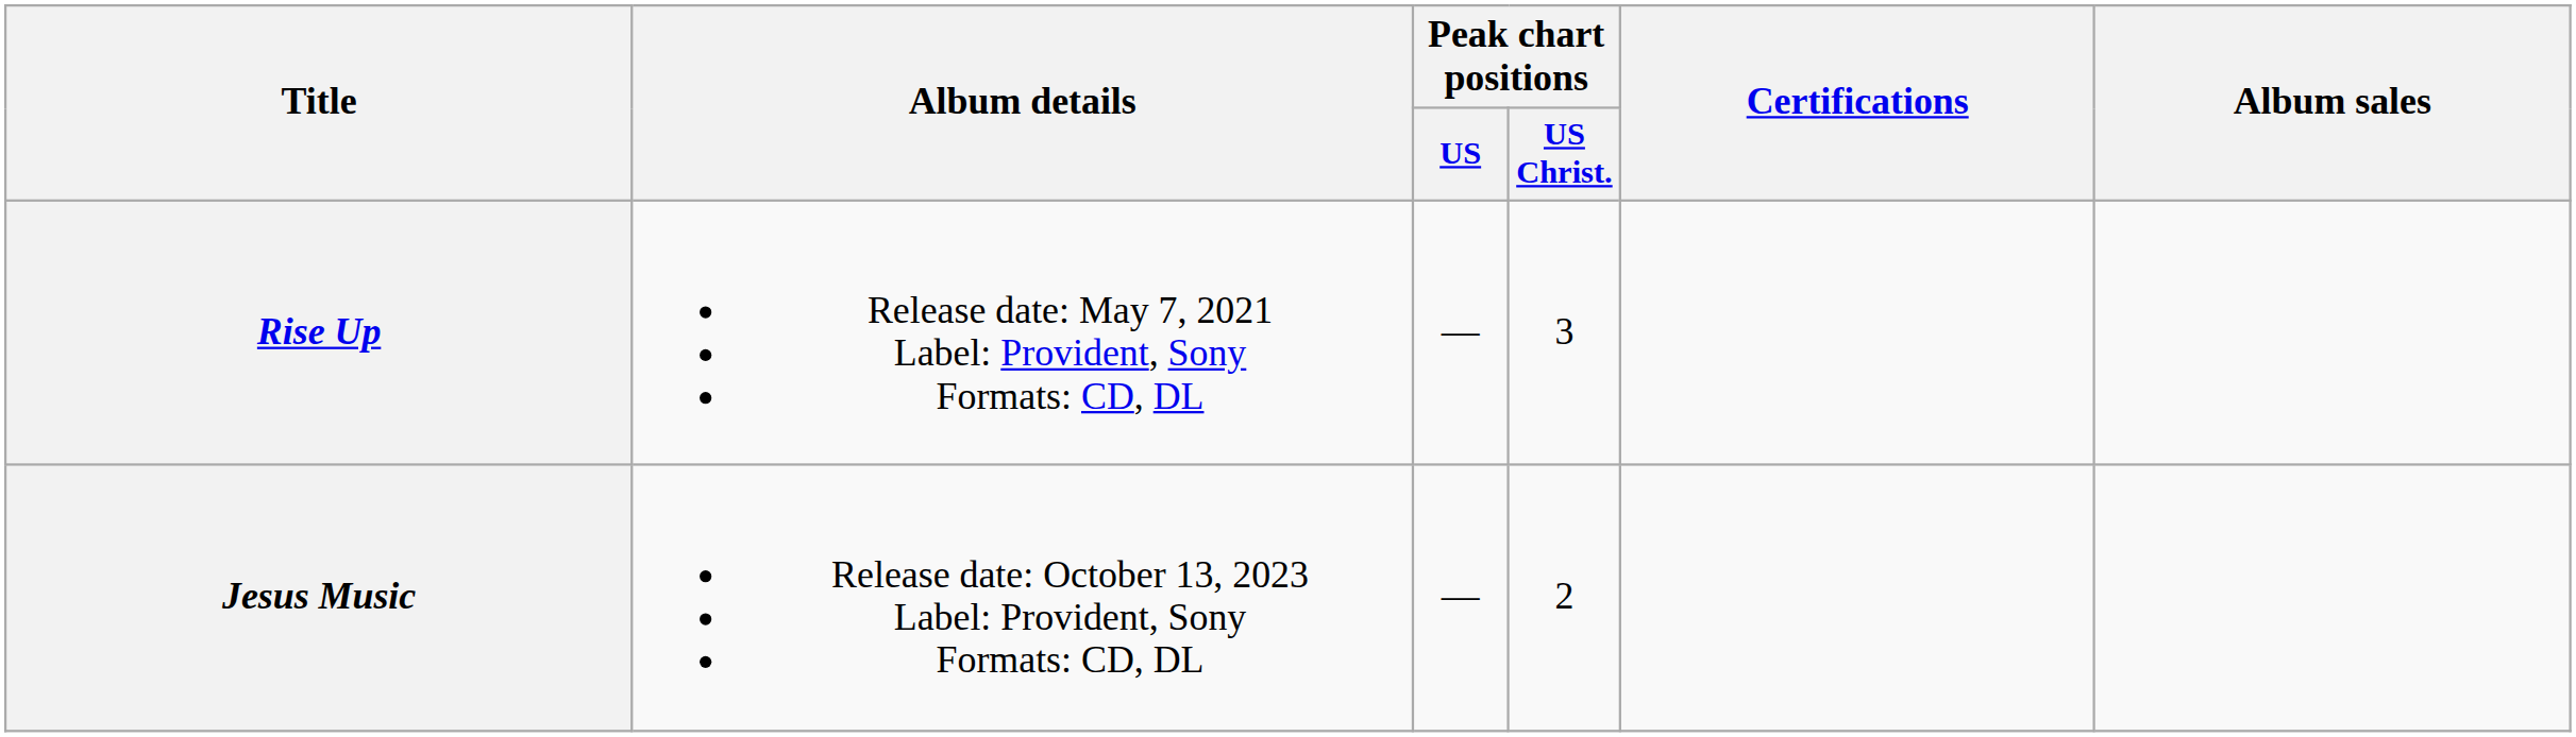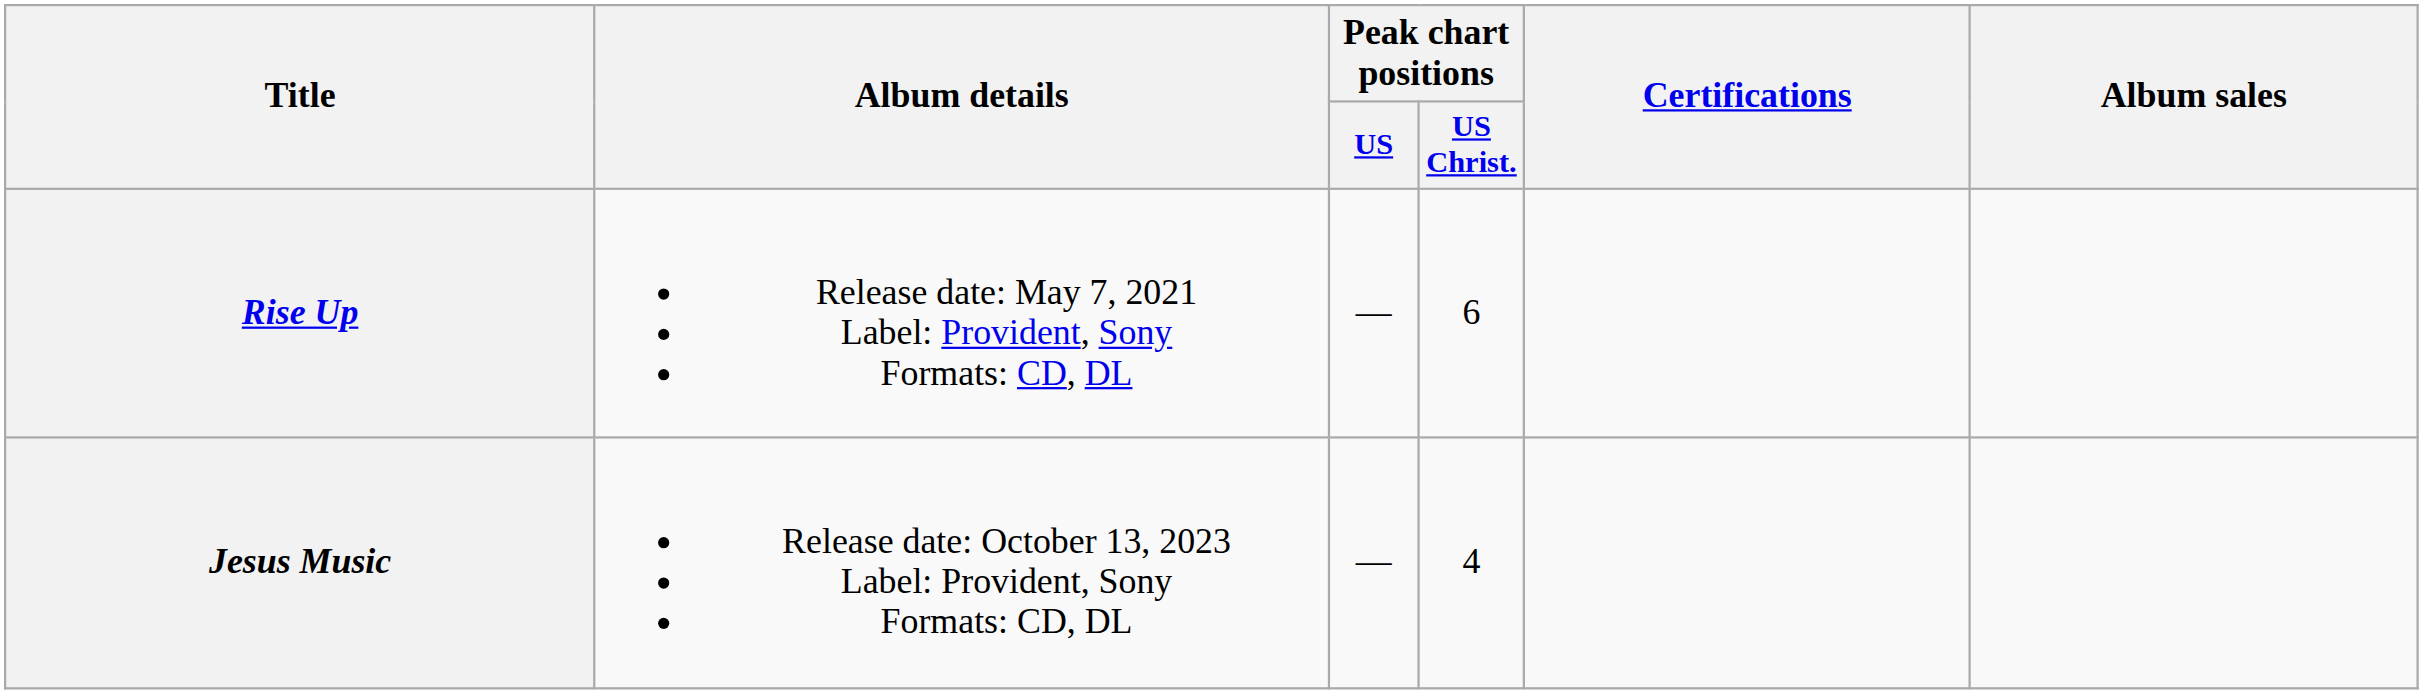 <table class="wikitable plainrowheaders" style="text-align:center;">
 <tr>
 <th scope="col" rowspan="2" style="width:16em;">Title</th>
 <th scope="col" rowspan="2" style="width:20em;">Album details</th>
 <th colspan="2">Peak chart positions</th>
 <th scope="col" rowspan="2" style="width:12em;"><a href='#'>Certifications</a></th>
 <th scope="col" rowspan="2" style="width:12em;">Album sales</th>
 </tr>
 <tr>
 <th scope="col" style="width:2.5em;font-size:85%;"><a href='#'>US</a><br></th>
 <th scope="col" style="width:2.5em;font-size:85%;"><a href='#'>US<br>Christ.</a><br></th>
 </tr>
 <tr>
 <th scope="row"><em><a href='#'>Rise Up</a></em></th>
 <td><br><ul><li>Release date: May 7, 2021</li><li>Label: <a href='#'>Provident</a>, <a href='#'>Sony</a></li><li>Formats: <a href='#'>CD</a>, <a href='#'>DL</a></li></ul></td>
 <td>—</td>
-<td>3</td>
+<td>6</td>
 <td></td>
 <td></td>
 </tr>
 <tr>
 <th scope="row"><em>Jesus Music</em></th>
 <td><br><ul><li>Release date: October 13, 2023</li><li>Label: Provident, Sony</li><li>Formats: CD, DL</li></ul></td>
 <td>—</td>
-<td>2</td>
+<td>4</td>
 <td></td>
 <td></td>
 </tr>
 </table>
